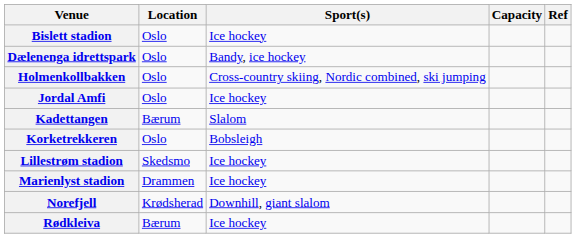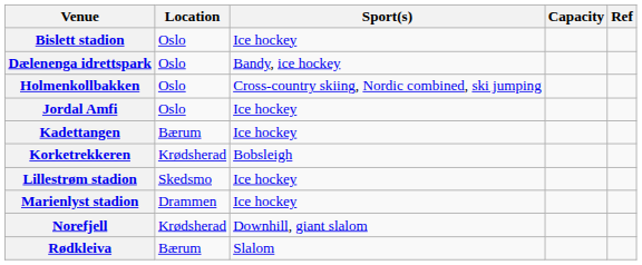 <table class="wikitable plainrowheaders sortable">
 <tr>
 <th scope="col">Venue</th>
 <th scope="col">Location</th>
 <th scope="col" class="unsortable">Sport(s)</th>
 <th scope="col">Capacity</th>
 <th scope="col" class="unsortable">Ref</th>
 </tr>
 <tr>
 <th scope=row><a href='#'>Bislett stadion</a></th>
 <td><a href='#'>Oslo</a></td>
 <td><a href='#'>Ice hockey</a></td>
 <td align=center></td>
 <td align=center></td>
 </tr>
 <tr>
 <th scope=row><a href='#'>Dælenenga idrettspark</a></th>
 <td><a href='#'>Oslo</a></td>
 <td><a href='#'>Bandy</a>, <a href='#'>ice hockey</a></td>
 <td align=center></td>
 <td align=center></td>
 </tr>
 <tr>
 <th scope=row><a href='#'>Holmenkollbakken</a></th>
 <td><a href='#'>Oslo</a></td>
 <td><a href='#'>Cross-country skiing</a>, <a href='#'>Nordic combined</a>, <a href='#'>ski jumping</a></td>
 <td align=center></td>
 <td align=center></td>
 </tr>
 <tr>
 <th scope=row><a href='#'>Jordal Amfi</a></th>
 <td><a href='#'>Oslo</a></td>
 <td><a href='#'>Ice hockey</a></td>
 <td align=center></td>
 <td align=center></td>
 </tr>
 <tr>
 <th scope=row><a href='#'>Kadettangen</a></th>
 <td><a href='#'>Bærum</a></td>
-<td><a href='#'>Slalom</a></td>
+<td><a href='#'>Ice hockey</a></td>
 <td align=center></td>
 <td align=center></td>
 </tr>
 <tr>
 <th scope=row><a href='#'>Korketrekkeren</a></th>
-<td><a href='#'>Oslo</a></td>
+<td><a href='#'>Krødsherad</a></td>
 <td><a href='#'>Bobsleigh</a></td>
 <td align=center></td>
 <td align=center></td>
 </tr>
 <tr>
 <th scope=row><a href='#'>Lillestrøm stadion</a></th>
 <td><a href='#'>Skedsmo</a></td>
 <td><a href='#'>Ice hockey</a></td>
 <td align=center></td>
 <td align=center></td>
 </tr>
 <tr>
 <th scope=row><a href='#'>Marienlyst stadion</a></th>
 <td><a href='#'>Drammen</a></td>
 <td><a href='#'>Ice hockey</a></td>
 <td align=center></td>
 <td align=center></td>
 </tr>
 <tr>
 <th scope=row><a href='#'>Norefjell</a></th>
 <td><a href='#'>Krødsherad</a></td>
 <td><a href='#'>Downhill</a>, <a href='#'>giant slalom</a></td>
 <td align=center></td>
 <td align=center></td>
 </tr>
 <tr>
 <th scope=row><a href='#'>Rødkleiva</a></th>
 <td><a href='#'>Bærum</a></td>
-<td><a href='#'>Ice hockey</a></td>
+<td><a href='#'>Slalom</a></td>
 <td align=center></td>
 <td align=center></td>
 </tr>
 </table>
